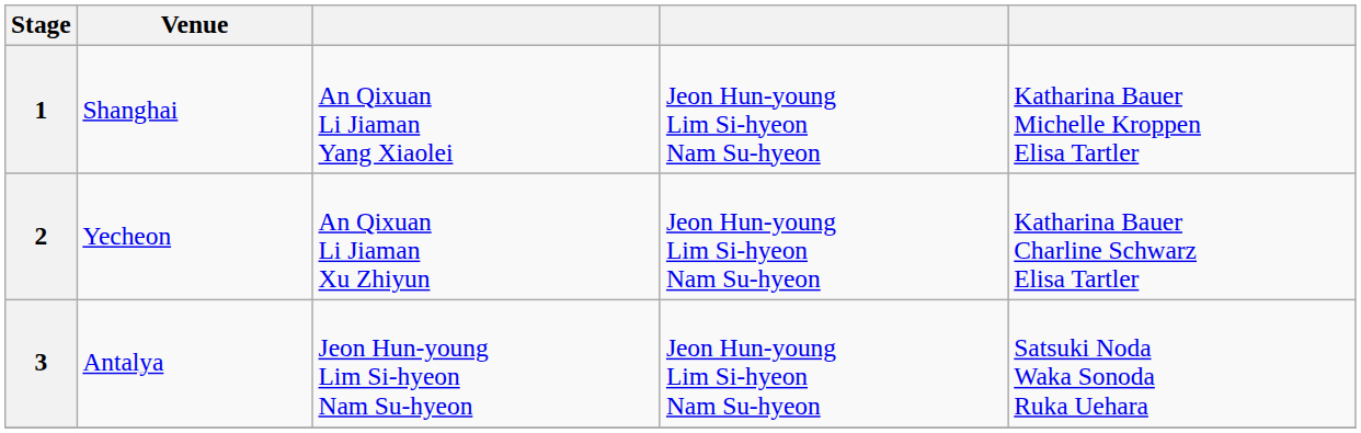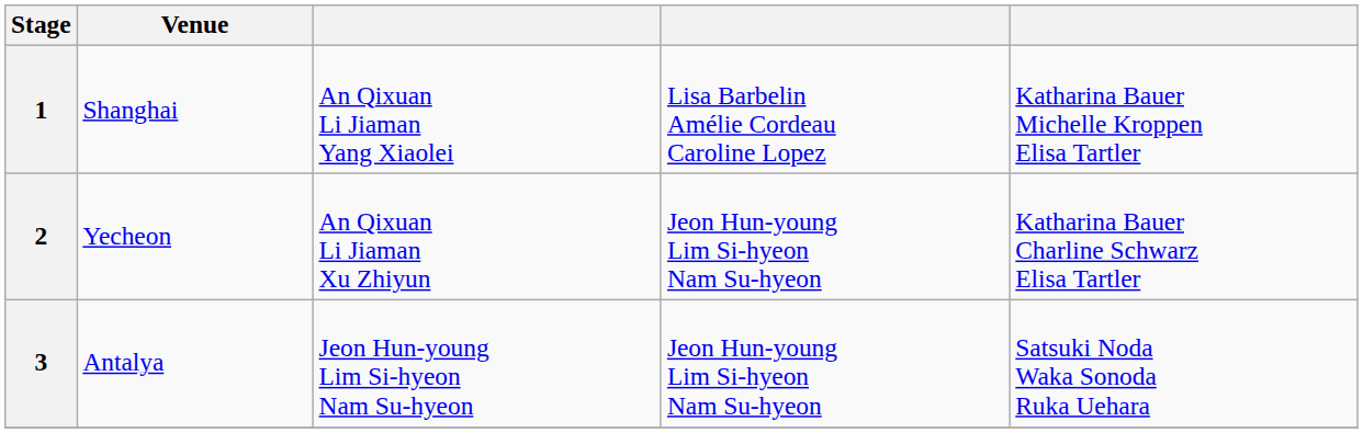 <table class="wikitable">
 <tr>
 <th>Stage</th>
 <th width=140>Venue</th>
 <th width=210></th>
 <th width=210></th>
 <th width=210></th>
 </tr>
 <tr>
 <th>1</th>
 <td> <a href='#'>Shanghai</a></td>
 <td> <br> <a href='#'>An Qixuan</a> <br> <a href='#'>Li Jiaman</a> <br> <a href='#'>Yang Xiaolei</a></td>
-<td> <br> <a href='#'>Jeon Hun-young</a> <br> <a href='#'>Lim Si-hyeon</a> <br> <a href='#'>Nam Su-hyeon</a></td>
+<td> <br> <a href='#'>Lisa Barbelin</a> <br> <a href='#'>Amélie Cordeau</a> <br> <a href='#'>Caroline Lopez</a></td>
 <td> <br> <a href='#'>Katharina Bauer</a> <br> <a href='#'>Michelle Kroppen</a> <br> <a href='#'>Elisa Tartler</a></td>
 </tr>
 <tr>
 <th>2</th>
 <td> <a href='#'>Yecheon</a></td>
 <td> <br> <a href='#'>An Qixuan</a> <br> <a href='#'>Li Jiaman</a> <br> <a href='#'>Xu Zhiyun</a></td>
 <td> <br> <a href='#'>Jeon Hun-young</a> <br> <a href='#'>Lim Si-hyeon</a> <br> <a href='#'>Nam Su-hyeon</a></td>
 <td> <br> <a href='#'>Katharina Bauer</a> <br> <a href='#'>Charline Schwarz</a> <br> <a href='#'>Elisa Tartler</a></td>
 </tr>
 <tr>
 <th>3</th>
 <td> <a href='#'>Antalya</a></td>
 <td> <br> <a href='#'>Jeon Hun-young</a> <br> <a href='#'>Lim Si-hyeon</a> <br> <a href='#'>Nam Su-hyeon</a></td>
 <td> <br> <a href='#'>Jeon Hun-young</a> <br> <a href='#'>Lim Si-hyeon</a> <br> <a href='#'>Nam Su-hyeon</a></td>
 <td> <br> <a href='#'>Satsuki Noda</a> <br> <a href='#'>Waka Sonoda</a> <br> <a href='#'>Ruka Uehara</a></td>
 </tr>
 <tr>
 </tr>
 </table>
